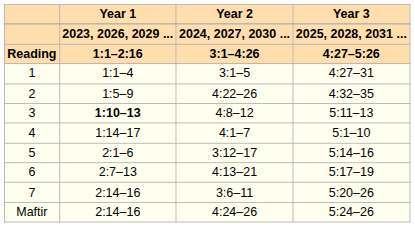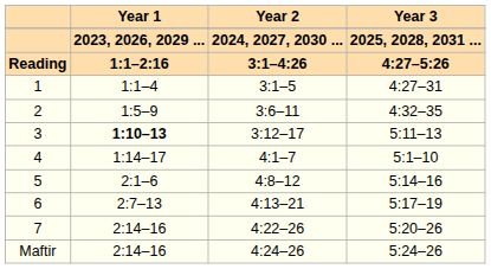 <table class="wikitable" style="background:Ivory; text-align:center">
 <tr>
 <th style="background:Navajowhite;"></th>
 <th style="background:Navajowhite;">Year 1</th>
 <th style="background:Navajowhite;">Year 2</th>
 <th style="background:Navajowhite;">Year 3</th>
 </tr>
 <tr>
 </tr>
 <tr>
 <th style="background:Navajowhite;"></th>
 <th style="background:Navajowhite;">2023, 2026, 2029 ...</th>
 <th style="background:Navajowhite;">2024, 2027, 2030 ...</th>
 <th style="background:Navajowhite;">2025, 2028, 2031 ...</th>
 </tr>
 <tr>
 <th style="background:Navajowhite;">Reading</th>
 <th style="background:Navajowhite;">1:1–2:16</th>
 <th style="background:Navajowhite;">3:1–4:26</th>
 <th style="background:Navajowhite;">4:27–5:26</th>
 </tr>
 <tr>
 <td>1</td>
 <td>1:1–4</td>
 <td>3:1–5</td>
 <td>4:27–31</td>
 </tr>
 <tr>
 <td>2</td>
 <td>1:5–9</td>
-<td>4:22–26</td>
+<td>3:6–11</td>
 <td>4:32–35</td>
 </tr>
 <tr>
 <td>3</td>
 <td><strong>1:10–13</strong></td>
-<td>4:8–12</td>
+<td>3:12–17</td>
 <td>5:11–13</td>
 </tr>
 <tr>
 <td>4</td>
 <td>1:14–17</td>
 <td>4:1–7</td>
 <td>5:1–10</td>
 </tr>
 <tr>
 <td>5</td>
 <td>2:1–6</td>
-<td>3:12–17</td>
+<td>4:8–12</td>
 <td>5:14–16</td>
 </tr>
 <tr>
 <td>6</td>
 <td>2:7–13</td>
 <td>4:13–21</td>
 <td>5:17–19</td>
 </tr>
 <tr>
 <td>7</td>
 <td>2:14–16</td>
-<td>3:6–11</td>
+<td>4:22–26</td>
 <td>5:20–26</td>
 </tr>
 <tr>
 <td>Maftir</td>
 <td>2:14–16</td>
 <td>4:24–26</td>
 <td>5:24–26</td>
 </tr>
 </table>
